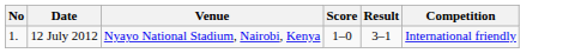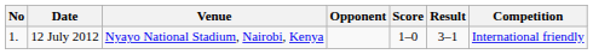 <table class="wikitable" style="font-size:85%;">
 <tr>
 <th>No</th>
 <th>Date</th>
 <th>Venue</th>
+<th>Opponent</th>
 <th>Score</th>
 <th>Result</th>
 <th>Competition</th>
 </tr>
 <tr>
 <td>1.</td>
 <td>12 July 2012</td>
 <td><a href='#'>Nyayo National Stadium</a>, <a href='#'>Nairobi</a>, <a href='#'>Kenya</a></td>
+<td></td>
 <td align=center>1–0</td>
 <td align=center>3–1</td>
 <td><a href='#'>International friendly</a></td>
 </tr>
 </table>
